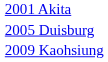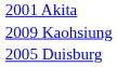 <table>
 <tr>
 <td><a href='#'>2001 Akita</a></td>
+<td></td>
+<td></td>
+<td></td>
+</tr>
+<tr>
+<td><a href='#'>2009 Kaohsiung</a></td>
 <td></td>
 <td></td>
 <td></td>
 </tr>
 <tr>
 <td><a href='#'>2005 Duisburg</a></td>
 <td></td>
 <td></td>
 <td></td>
 </tr>
-<tr>
-<td><a href='#'>2009 Kaohsiung</a></td>
-<td></td>
-<td></td>
-<td></td>
-</tr>
 </table>
